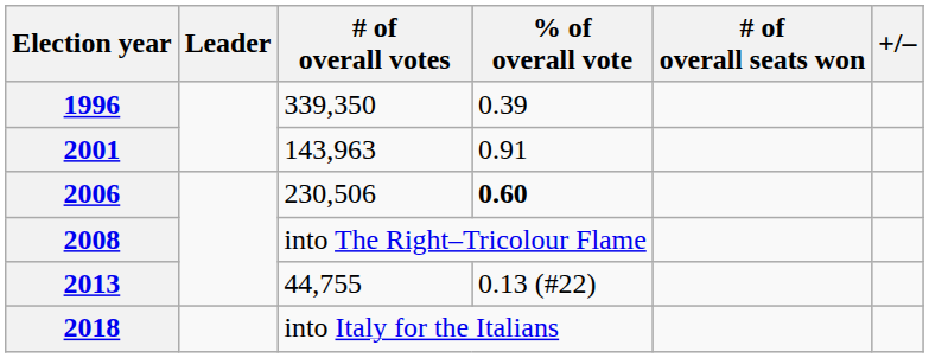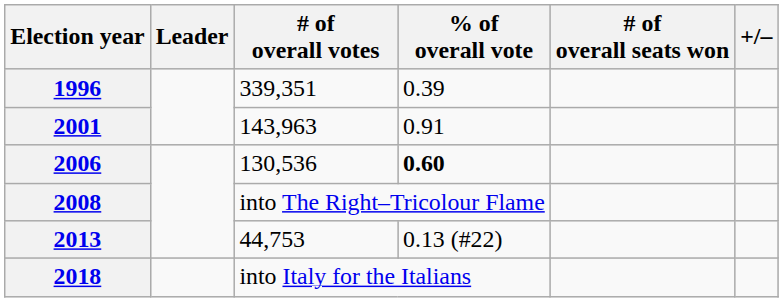 <table class=wikitable>
 <tr>
 <th>Election year</th>
 <th>Leader</th>
 <th># of<br>overall votes</th>
 <th>% of<br>overall vote</th>
 <th># of<br>overall seats won</th>
 <th>+/–</th>
 </tr>
 <tr>
 <th><a href='#'>1996</a></th>
 <td rowspan="2"></td>
-<td>339,350</td>
+<td>339,351</td>
 <td>0.39</td>
 <td></td>
 <td></td>
 </tr>
 <tr>
 <th><a href='#'>2001</a></th>
 <td>143,963</td>
 <td>0.91</td>
 <td></td>
 <td></td>
 </tr>
 <tr>
 <th><a href='#'>2006</a></th>
 <td rowspan="3"></td>
-<td>230,506</td>
+<td>130,536</td>
 <td><strong>0.60</strong></td>
 <td></td>
 <td></td>
 </tr>
 <tr>
 <th><a href='#'>2008</a></th>
 <td colspan="2">into <a href='#'>The Right–Tricolour Flame</a></td>
 <td></td>
 <td></td>
 </tr>
 <tr>
 <th><a href='#'>2013</a></th>
-<td>44,755</td>
+<td>44,753</td>
 <td>0.13 (#22)</td>
 <td></td>
 <td></td>
 </tr>
 <tr>
 <th><a href='#'>2018</a></th>
 <td></td>
 <td colspan="2">into <a href='#'>Italy for the Italians</a></td>
 <td></td>
 <td></td>
 </tr>
 </table>
